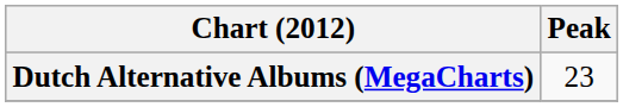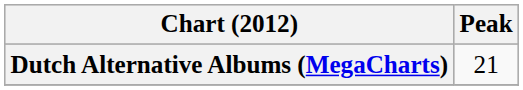 <table class="wikitable plainrowheaders sortable">
 <tr>
 <th scope="col">Chart (2012)</th>
 <th scope="col">Peak</th>
 </tr>
 <tr>
 <th scope="row">Dutch Alternative Albums (<a href='#'>MegaCharts</a>)</th>
-<td align=center>23</td>
+<td align=center>21</td>
 </tr>
 <tr>
 </tr>
 <tr>
 </tr>
 <tr>
 </tr>
 <tr>
 </tr>
 </table>
